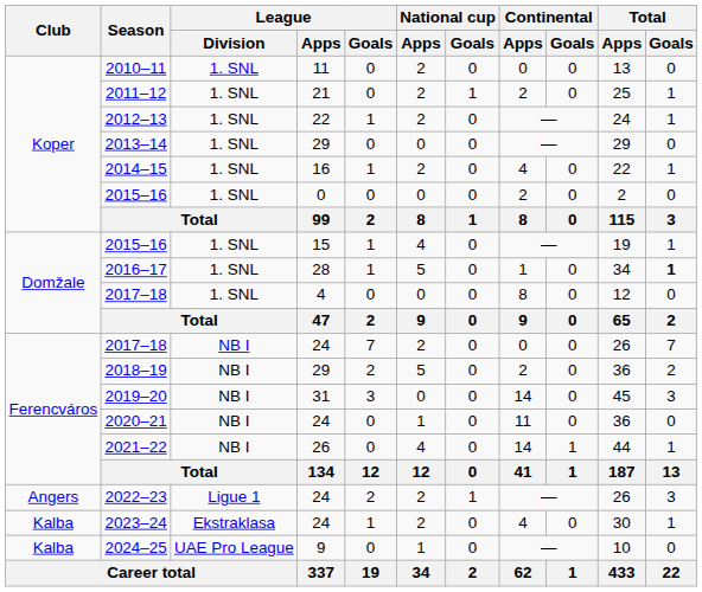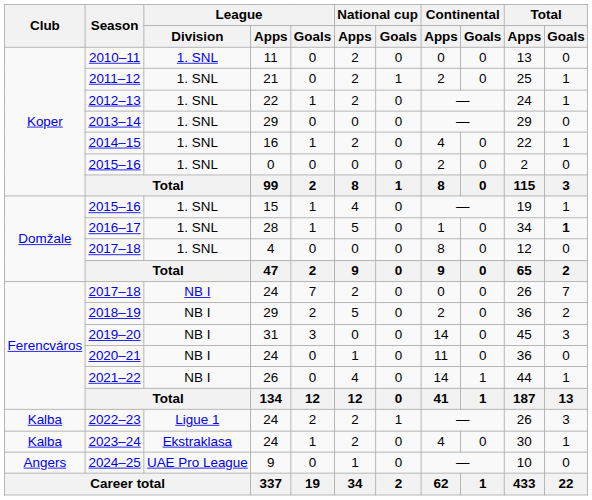 <table class="wikitable" style="text-align:center;">
 <tr>
 <th rowspan="2">Club</th>
 <th rowspan="2">Season</th>
 <th colspan="3">League</th>
 <th colspan="2">National cup</th>
 <th colspan="2">Continental</th>
 <th colspan="2">Total</th>
 </tr>
 <tr>
 <th>Division</th>
 <th>Apps</th>
 <th>Goals</th>
 <th>Apps</th>
 <th>Goals</th>
 <th>Apps</th>
 <th>Goals</th>
 <th>Apps</th>
 <th>Goals</th>
 </tr>
 <tr>
 <td rowspan="7"><a href='#'>Koper</a></td>
 <td><a href='#'>2010–11</a></td>
 <td><a href='#'>1. SNL</a></td>
 <td>11</td>
 <td>0</td>
 <td>2</td>
 <td>0</td>
 <td>0</td>
 <td>0</td>
 <td>13</td>
 <td>0</td>
 </tr>
 <tr>
 <td><a href='#'>2011–12</a></td>
 <td>1. SNL</td>
 <td>21</td>
 <td>0</td>
 <td>2</td>
 <td>1</td>
 <td>2</td>
 <td>0</td>
 <td>25</td>
 <td>1</td>
 </tr>
 <tr>
 <td><a href='#'>2012–13</a></td>
 <td>1. SNL</td>
 <td>22</td>
 <td>1</td>
 <td>2</td>
 <td>0</td>
 <td colspan="2">—</td>
 <td>24</td>
 <td>1</td>
 </tr>
 <tr>
 <td><a href='#'>2013–14</a></td>
 <td>1. SNL</td>
 <td>29</td>
 <td>0</td>
 <td>0</td>
 <td>0</td>
 <td colspan="2">—</td>
 <td>29</td>
 <td>0</td>
 </tr>
 <tr>
 <td><a href='#'>2014–15</a></td>
 <td>1. SNL</td>
 <td>16</td>
 <td>1</td>
 <td>2</td>
 <td>0</td>
 <td>4</td>
 <td>0</td>
 <td>22</td>
 <td>1</td>
 </tr>
 <tr>
 <td><a href='#'>2015–16</a></td>
 <td>1. SNL</td>
 <td>0</td>
 <td>0</td>
 <td>0</td>
 <td>0</td>
 <td>2</td>
 <td>0</td>
 <td>2</td>
 <td>0</td>
 </tr>
 <tr>
 <th colspan="2">Total</th>
 <th>99</th>
 <th>2</th>
 <th>8</th>
 <th>1</th>
 <th>8</th>
 <th>0</th>
 <th>115</th>
 <th>3</th>
 </tr>
 <tr>
 <td rowspan="4"><a href='#'>Domžale</a></td>
 <td><a href='#'>2015–16</a></td>
 <td>1. SNL</td>
 <td>15</td>
 <td>1</td>
 <td>4</td>
 <td>0</td>
 <td colspan="2">—</td>
 <td>19</td>
 <td>1</td>
 </tr>
 <tr>
 <td><a href='#'>2016–17</a></td>
 <td>1. SNL</td>
 <td>28</td>
 <td>1</td>
 <td>5</td>
 <td>0</td>
 <td>1</td>
 <td>0</td>
 <td>34</td>
 <td><strong>1</strong></td>
 </tr>
 <tr>
 <td><a href='#'>2017–18</a></td>
 <td>1. SNL</td>
 <td>4</td>
 <td>0</td>
 <td>0</td>
 <td>0</td>
 <td>8</td>
 <td>0</td>
 <td>12</td>
 <td>0</td>
 </tr>
 <tr>
 <th colspan="2">Total</th>
 <th>47</th>
 <th>2</th>
 <th>9</th>
 <th>0</th>
 <th>9</th>
 <th>0</th>
 <th>65</th>
 <th>2</th>
 </tr>
 <tr>
 <td rowspan="6"><a href='#'>Ferencváros</a></td>
 <td><a href='#'>2017–18</a></td>
 <td><a href='#'>NB I</a></td>
 <td>24</td>
 <td>7</td>
 <td>2</td>
 <td>0</td>
 <td>0</td>
 <td>0</td>
 <td>26</td>
 <td>7</td>
 </tr>
 <tr>
 <td><a href='#'>2018–19</a></td>
 <td>NB I</td>
 <td>29</td>
 <td>2</td>
 <td>5</td>
 <td>0</td>
 <td>2</td>
 <td>0</td>
 <td>36</td>
 <td>2</td>
 </tr>
 <tr>
 <td><a href='#'>2019–20</a></td>
 <td>NB I</td>
 <td>31</td>
 <td>3</td>
 <td>0</td>
 <td>0</td>
 <td>14</td>
 <td>0</td>
 <td>45</td>
 <td>3</td>
 </tr>
 <tr>
 <td><a href='#'>2020–21</a></td>
 <td>NB I</td>
 <td>24</td>
 <td>0</td>
 <td>1</td>
 <td>0</td>
 <td>11</td>
 <td>0</td>
 <td>36</td>
 <td>0</td>
 </tr>
 <tr>
 <td><a href='#'>2021–22</a></td>
 <td>NB I</td>
 <td>26</td>
 <td>0</td>
 <td>4</td>
 <td>0</td>
 <td>14</td>
 <td>1</td>
 <td>44</td>
 <td>1</td>
 </tr>
 <tr>
 <th colspan="2">Total</th>
 <th>134</th>
 <th>12</th>
 <th>12</th>
 <th>0</th>
 <th>41</th>
 <th>1</th>
 <th>187</th>
 <th>13</th>
 </tr>
 <tr>
-<td><a href='#'>Angers</a></td>
+<td><a href='#'>Kalba</a></td>
 <td><a href='#'>2022–23</a></td>
 <td><a href='#'>Ligue 1</a></td>
 <td>24</td>
 <td>2</td>
 <td>2</td>
 <td>1</td>
 <td colspan="2">—</td>
 <td>26</td>
 <td>3</td>
 </tr>
 <tr>
 <td><a href='#'>Kalba</a></td>
 <td><a href='#'>2023–24</a></td>
 <td><a href='#'>Ekstraklasa</a></td>
 <td>24</td>
 <td>1</td>
 <td>2</td>
 <td>0</td>
 <td>4</td>
 <td>0</td>
 <td>30</td>
 <td>1</td>
 </tr>
 <tr>
-<td><a href='#'>Kalba</a></td>
+<td><a href='#'>Angers</a></td>
 <td><a href='#'>2024–25</a></td>
 <td><a href='#'>UAE Pro League</a></td>
 <td>9</td>
 <td>0</td>
 <td>1</td>
 <td>0</td>
 <td colspan="2">—</td>
 <td>10</td>
 <td>0</td>
 </tr>
 <tr>
 <th colspan="3">Career total</th>
 <th>337</th>
 <th>19</th>
 <th>34</th>
 <th>2</th>
 <th>62</th>
 <th>1</th>
 <th>433</th>
 <th>22</th>
 </tr>
 </table>
